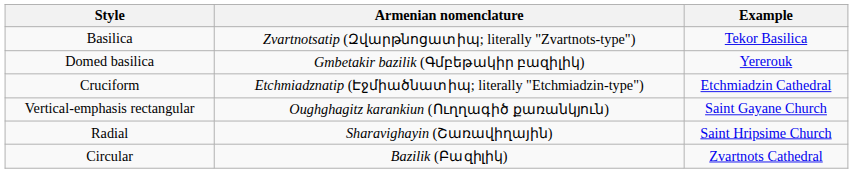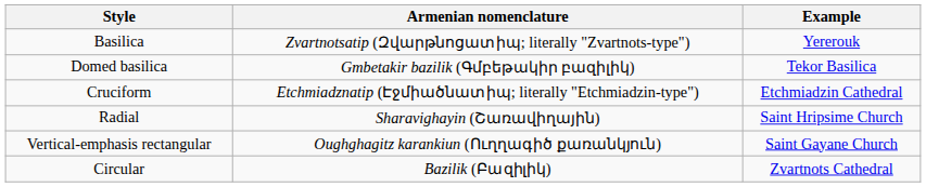 <table class="wikitable" style="margin:1em auto; width:75%; text-align:center">
 <tr>
 <th>Style</th>
 <th>Armenian nomenclature</th>
 <th>Example</th>
 </tr>
 <tr>
 <td>Basilica</td>
 <td><em>Zvartnotsatip</em> (Զվարթնոցատիպ; literally "Zvartnots-type")</td>
-<td><a href='#'>Tekor Basilica</a></td>
+<td><a href='#'>Yererouk</a></td>
 </tr>
 <tr>
 <td>Domed basilica</td>
 <td><em>Gmbetakir bazilik</em> (Գմբեթակիր բազիլիկ)</td>
-<td><a href='#'>Yererouk</a></td>
+<td><a href='#'>Tekor Basilica</a></td>
 </tr>
 <tr>
 <td>Cruciform</td>
 <td><em>Etchmiadznatip</em> (Էջմիածնատիպ; literally "Etchmiadzin-type")</td>
 <td><a href='#'>Etchmiadzin Cathedral</a></td>
 </tr>
 <tr>
+<td>Radial</td>
+<td><em>Sharavighayin</em> (Շառավիղային)</td>
+<td><a href='#'>Saint Hripsime Church</a></td>
+</tr>
+<tr>
 <td>Vertical-emphasis rectangular</td>
 <td><em>Oughghagitz karankiun</em> (Ուղղագիծ քառանկյուն)</td>
 <td><a href='#'>Saint Gayane Church</a></td>
-</tr>
-<tr>
-<td>Radial</td>
-<td><em>Sharavighayin</em> (Շառավիղային)</td>
-<td><a href='#'>Saint Hripsime Church</a></td>
 </tr>
 <tr>
 <td>Circular</td>
 <td><em>Bazilik</em> (Բազիլիկ)</td>
 <td><a href='#'>Zvartnots Cathedral</a></td>
 </tr>
 </table>
